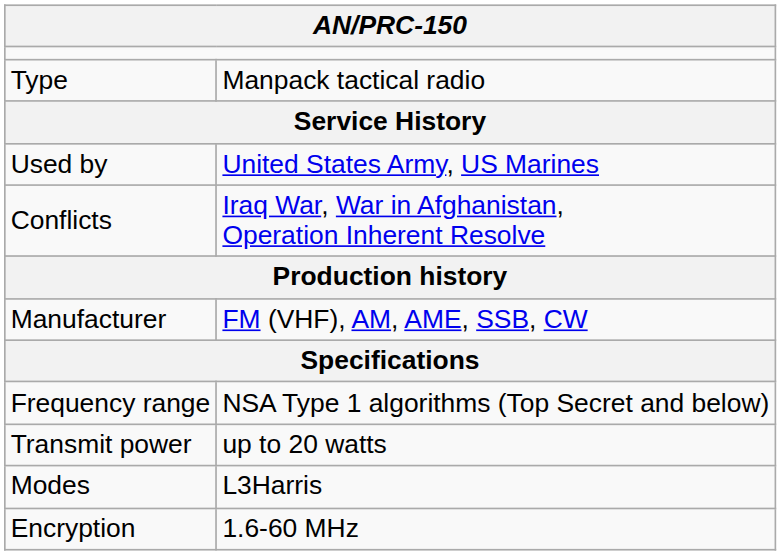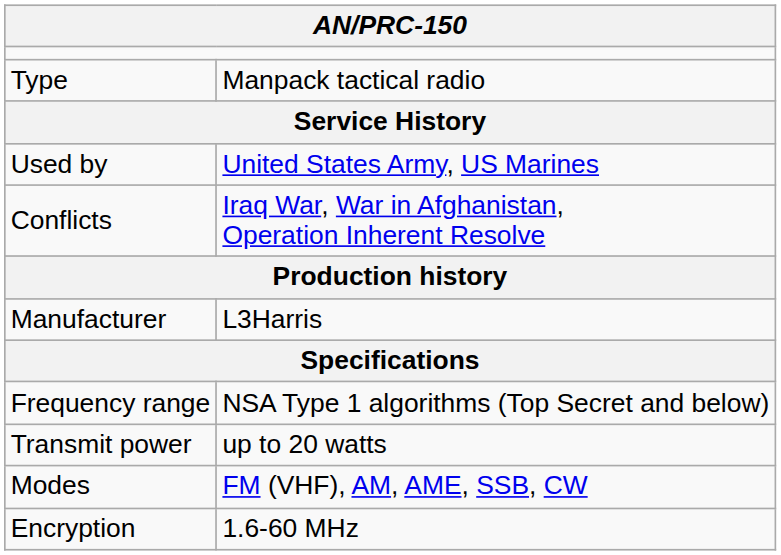 <table class="wikitable" align="right">
 <tr>
 <th colspan="2"><em>AN/PRC-150</em></th>
 </tr>
 <tr>
 <td colspan="2"></td>
 </tr>
 <tr>
 <td>Type</td>
 <td>Manpack tactical radio</td>
 </tr>
 <tr>
 <th colspan="2">Service History</th>
 </tr>
 <tr>
 <td>Used by</td>
 <td><a href='#'>United States Army</a>, <a href='#'>US Marines</a></td>
 </tr>
 <tr>
 <td>Conflicts</td>
 <td><a href='#'>Iraq War</a>, <a href='#'>War in Afghanistan</a>,<br><a href='#'>Operation Inherent Resolve</a></td>
 </tr>
 <tr>
 <th colspan="2">Production history</th>
 </tr>
 <tr>
 <td>Manufacturer</td>
-<td><a href='#'>FM</a> (VHF), <a href='#'>AM</a>, <a href='#'>AME</a>, <a href='#'>SSB</a>, <a href='#'>CW</a></td>
+<td>L3Harris</td>
 </tr>
 <tr>
 <th colspan="2">Specifications</th>
 </tr>
 <tr>
 <td>Frequency range</td>
 <td>NSA Type 1 algorithms (Top Secret and below)</td>
 </tr>
 <tr>
 <td>Transmit power</td>
 <td>up to 20 watts</td>
 </tr>
 <tr>
 <td>Modes</td>
-<td>L3Harris</td>
+<td><a href='#'>FM</a> (VHF), <a href='#'>AM</a>, <a href='#'>AME</a>, <a href='#'>SSB</a>, <a href='#'>CW</a></td>
 </tr>
 <tr>
 <td>Encryption</td>
 <td>1.6-60 MHz</td>
 </tr>
 </table>
